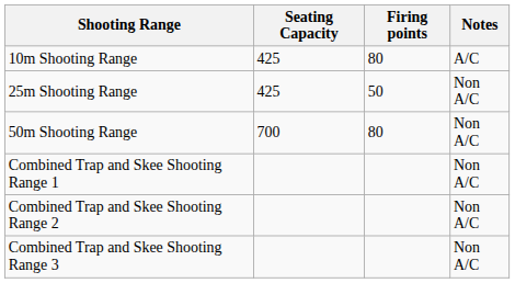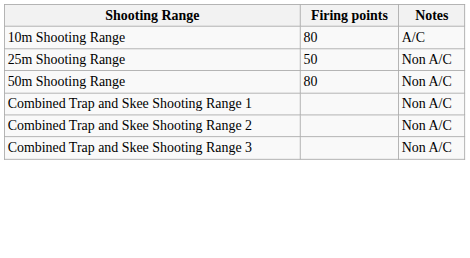 <table class="wikitable" style="width:85%; text-align:left">
 <tr>
 <th>Shooting Range</th>
-<th>Seating Capacity</th>
 <th>Firing points</th>
 <th>Notes</th>
 </tr>
 <tr>
 <td>10m Shooting Range</td>
-<td>425</td>
 <td>80</td>
 <td>A/C</td>
 </tr>
 <tr>
 <td>25m Shooting Range</td>
-<td>425</td>
 <td>50</td>
 <td>Non A/C</td>
 </tr>
 <tr>
 <td>50m Shooting Range</td>
-<td>700</td>
 <td>80</td>
 <td>Non A/C</td>
 </tr>
 <tr>
 <td>Combined Trap and Skee Shooting Range 1</td>
 <td></td>
-<td></td>
 <td>Non A/C</td>
 </tr>
 <tr>
 <td>Combined Trap and Skee Shooting Range 2</td>
-<td></td>
 <td></td>
 <td>Non A/C</td>
 </tr>
 <tr>
 <td>Combined Trap and Skee Shooting Range 3</td>
 <td></td>
-<td></td>
 <td>Non A/C</td>
 </tr>
 </table>
